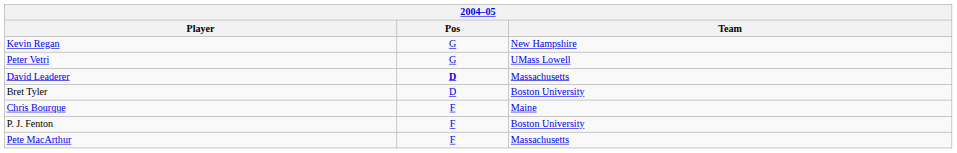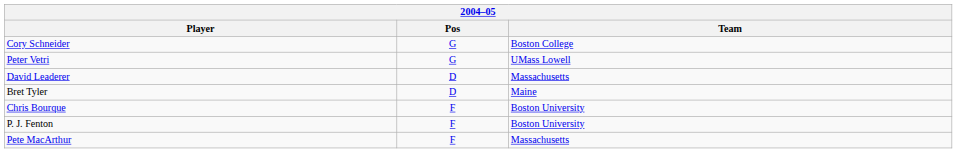 <table class="wikitable" width=95%>
 <tr>
 <th colspan=3><a href='#'>2004–05</a></th>
 </tr>
 <tr>
 <th>Player</th>
 <th>Pos</th>
 <th>Team</th>
 </tr>
 <tr>
-<td><a href='#'>Kevin Regan</a></td>
+<td><a href='#'>Cory Schneider</a></td>
 <td align=center><a href='#'>G</a></td>
-<td><a href='#'>New Hampshire</a></td>
+<td><a href='#'>Boston College</a></td>
 </tr>
 <tr>
 <td><a href='#'>Peter Vetri</a></td>
 <td align=center><a href='#'>G</a></td>
 <td><a href='#'>UMass Lowell</a></td>
 </tr>
 <tr>
 <td><a href='#'>David Leaderer</a></td>
-<td align=center><strong><a href='#'>D</a></strong></td>
+<td align=center><a href='#'>D</a></td>
 <td><a href='#'>Massachusetts</a></td>
 </tr>
 <tr>
 <td>Bret Tyler</td>
 <td align=center><a href='#'>D</a></td>
-<td><a href='#'>Boston University</a></td>
+<td><a href='#'>Maine</a></td>
 </tr>
 <tr>
 <td><a href='#'>Chris Bourque</a></td>
 <td align=center><a href='#'>F</a></td>
-<td><a href='#'>Maine</a></td>
+<td><a href='#'>Boston University</a></td>
 </tr>
 <tr>
 <td>P. J. Fenton</td>
 <td align=center><a href='#'>F</a></td>
 <td><a href='#'>Boston University</a></td>
 </tr>
 <tr>
 <td><a href='#'>Pete MacArthur</a></td>
 <td align=center><a href='#'>F</a></td>
 <td><a href='#'>Massachusetts</a></td>
 </tr>
 </table>
